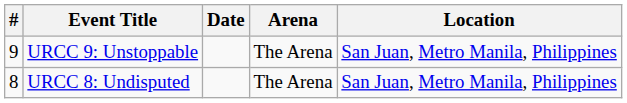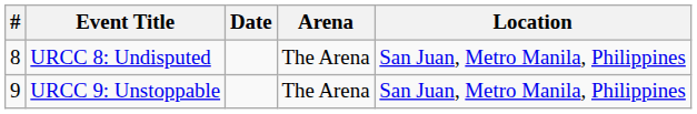 <table class="sortable wikitable succession-box" style="font-size:90%;">
 <tr>
 <th scope="col">#</th>
 <th scope="col">Event Title</th>
 <th scope="col">Date</th>
 <th scope="col">Arena</th>
 <th scope="col">Location</th>
 </tr>
 <tr>
+<td align=center>8</td>
+<td><a href='#'>URCC 8: Undisputed</a></td>
+<td></td>
+<td>The Arena</td>
+<td><a href='#'>San Juan</a>, <a href='#'>Metro Manila</a>, <a href='#'>Philippines</a></td>
+</tr>
+<tr>
 <td align=center>9</td>
 <td><a href='#'>URCC 9: Unstoppable</a></td>
 <td></td>
 <td>The Arena</td>
 <td><a href='#'>San Juan</a>, <a href='#'>Metro Manila</a>, <a href='#'>Philippines</a></td>
 </tr>
-<tr>
-<td align=center>8</td>
-<td><a href='#'>URCC 8: Undisputed</a></td>
-<td></td>
-<td>The Arena</td>
-<td><a href='#'>San Juan</a>, <a href='#'>Metro Manila</a>, <a href='#'>Philippines</a></td>
-</tr>
 </table>
